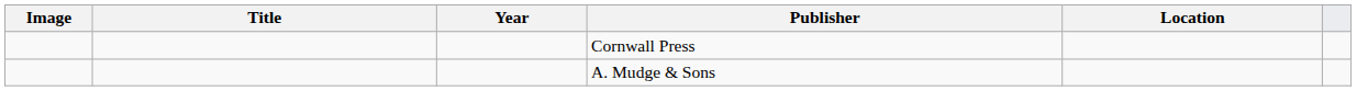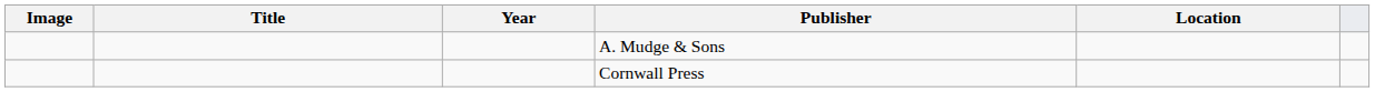 <table class="wikitable sortable" style="width:100%">
 <tr>
 <th scope="col" width=75>Image</th>
 <th scope="col" width=315>Title</th>
 <th scope="col">Year</th>
 <th scope="col">Publisher</th>
 <th scope="col">Location</th>
 <th scope="col" class="unsortable" style="background-color:#eaecf0"></th>
 </tr>
 <tr>
 <td scope="row"></td>
 <td></td>
 <td></td>
-<td>Cornwall Press</td>
+<td>A. Mudge & Sons</td>
 <td></td>
 <td></td>
 </tr>
 <tr>
 <td scope="row"></td>
 <td></td>
 <td></td>
-<td>A. Mudge & Sons</td>
+<td>Cornwall Press</td>
 <td></td>
 <td></td>
 </tr>
 </table>
